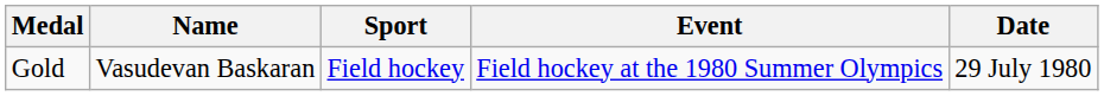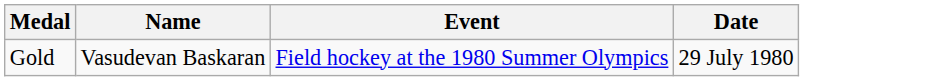 <table class="wikitable">
 <tr>
 <th>Medal</th>
 <th>Name</th>
-<th>Sport</th>
 <th>Event</th>
 <th>Date</th>
 </tr>
 <tr>
 <td> Gold</td>
 <td>Vasudevan Baskaran</td>
-<td><a href='#'>Field hockey</a></td>
 <td><a href='#'>Field hockey at the 1980 Summer Olympics</a></td>
 <td>29 July 1980</td>
 </tr>
 </table>
